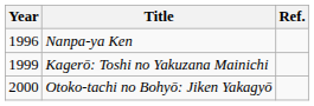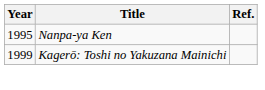 <table class="wikitable">
 <tr>
 <th>Year</th>
 <th>Title</th>
 <th>Ref.</th>
 </tr>
 <tr>
-<td>1996</td>
+<td>1995</td>
 <td><em>Nanpa-ya Ken</em></td>
 <td></td>
 </tr>
 <tr>
 <td>1999</td>
 <td><em>Kagerō: Toshi no Yakuzana Mainichi</em></td>
 <td></td>
 </tr>
-<tr>
-<td>2000</td>
-<td><em>Otoko-tachi no Bohyō: Jiken Yakagyō</em></td>
-<td></td>
-</tr>
 </table>
